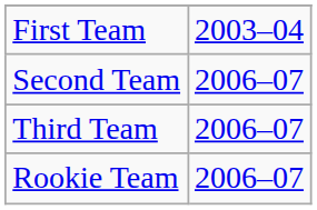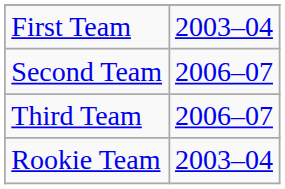 <table class="wikitable">
 <tr>
 </tr>
 <tr>
 <td><a href='#'>First Team</a></td>
 <td><a href='#'>2003–04</a></td>
 </tr>
 <tr>
 <td><a href='#'>Second Team</a></td>
 <td><a href='#'>2006–07</a></td>
 </tr>
 <tr>
 <td><a href='#'>Third Team</a></td>
 <td><a href='#'>2006–07</a></td>
 </tr>
 <tr>
 <td><a href='#'>Rookie Team</a></td>
-<td><a href='#'>2006–07</a></td>
+<td><a href='#'>2003–04</a></td>
 </tr>
 </table>
